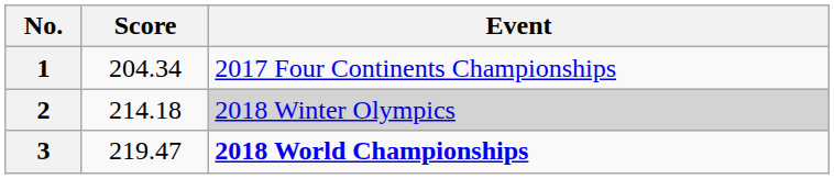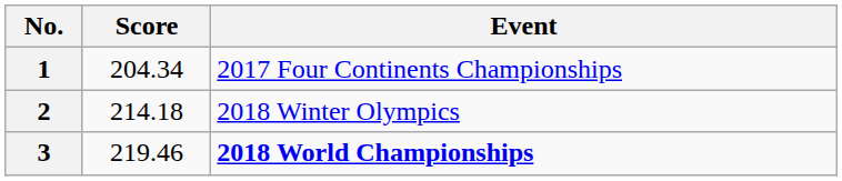 <table class="wikitable" width="500px" style="text-align:center; float:left; margin-right:1em">
 <tr>
 <th scope="col">No.</th>
 <th scope="col">Score</th>
 <th scope="col">Event</th>
 </tr>
 <tr>
 <th scope="row">1</th>
 <td>204.34</td>
 <td align="left"> <a href='#'>2017 Four Continents Championships</a></td>
 </tr>
 <tr>
 <th scope="row">2</th>
 <td>214.18</td>
-<td align="left" style="background: lightgrey;"> <a href='#'>2018 Winter Olympics</a></td>
+<td align="left"> <a href='#'>2018 Winter Olympics</a></td>
 </tr>
 <tr>
 <th scope="row">3</th>
-<td>219.47</td>
+<td>219.46</td>
 <td align="left"><strong> <a href='#'>2018 World Championships</a></strong></td>
 </tr>
 </table>
